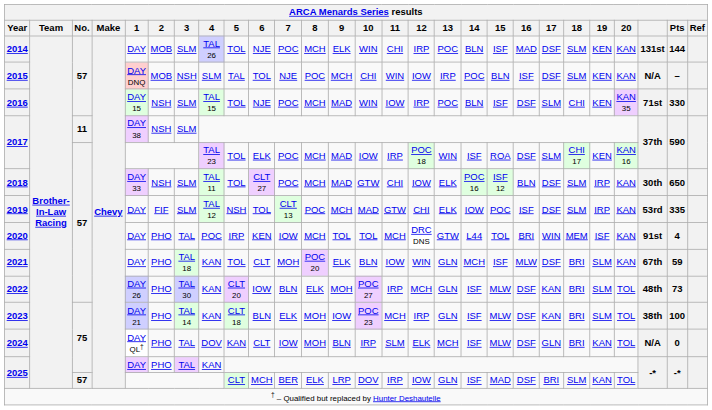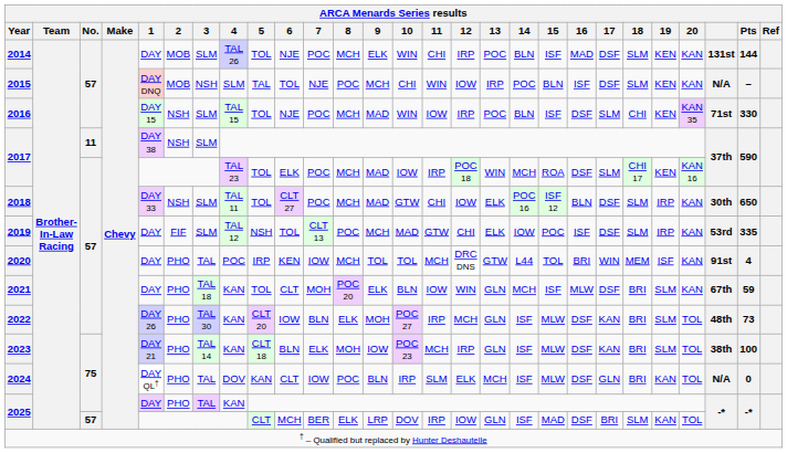 <table class="wikitable" style="text-align:center; font-size:75%">
 <tr>
 <th colspan=27><a href='#'>ARCA Menards Series</a> results</th>
 </tr>
 <tr>
 <th>Year</th>
 <th>Team</th>
 <th>No.</th>
 <th>Make</th>
 <th>1</th>
 <th>2</th>
 <th>3</th>
 <th>4</th>
 <th>5</th>
 <th>6</th>
 <th>7</th>
 <th>8</th>
 <th>9</th>
 <th>10</th>
 <th>11</th>
 <th>12</th>
 <th>13</th>
 <th>14</th>
 <th>15</th>
 <th>16</th>
 <th>17</th>
 <th>18</th>
 <th>19</th>
 <th>20</th>
 <th></th>
 <th>Pts</th>
 <th>Ref</th>
 </tr>
 <tr>
 <th><a href='#'>2014</a></th>
 <th rowspan=14><a href='#'>Brother-In-Law Racing</a></th>
 <th rowspan=3>57</th>
 <th rowspan=14><a href='#'>Chevy</a></th>
 <td><a href='#'>DAY</a></td>
 <td><a href='#'>MOB</a></td>
 <td><a href='#'>SLM</a></td>
 <td style="background:#CFCFFF;"><a href='#'>TAL</a><br><small>26</small></td>
 <td><a href='#'>TOL</a></td>
 <td><a href='#'>NJE</a></td>
 <td><a href='#'>POC</a></td>
 <td><a href='#'>MCH</a></td>
 <td><a href='#'>ELK</a></td>
 <td><a href='#'>WIN</a></td>
 <td><a href='#'>CHI</a></td>
 <td><a href='#'>IRP</a></td>
 <td><a href='#'>POC</a></td>
 <td><a href='#'>BLN</a></td>
 <td><a href='#'>ISF</a></td>
 <td><a href='#'>MAD</a></td>
 <td><a href='#'>DSF</a></td>
 <td><a href='#'>SLM</a></td>
 <td><a href='#'>KEN</a></td>
 <td><a href='#'>KAN</a></td>
 <th>131st</th>
 <th>144</th>
 <th></th>
 </tr>
 <tr>
 <th><a href='#'>2015</a></th>
 <td style="background:#FFCFCF;"><a href='#'>DAY</a><br><small>DNQ</small></td>
 <td><a href='#'>MOB</a></td>
 <td><a href='#'>NSH</a></td>
 <td><a href='#'>SLM</a></td>
 <td><a href='#'>TAL</a></td>
 <td><a href='#'>TOL</a></td>
 <td><a href='#'>NJE</a></td>
 <td><a href='#'>POC</a></td>
 <td><a href='#'>MCH</a></td>
 <td><a href='#'>CHI</a></td>
 <td><a href='#'>WIN</a></td>
 <td><a href='#'>IOW</a></td>
 <td><a href='#'>IRP</a></td>
 <td><a href='#'>POC</a></td>
 <td><a href='#'>BLN</a></td>
 <td><a href='#'>ISF</a></td>
 <td><a href='#'>DSF</a></td>
 <td><a href='#'>SLM</a></td>
 <td><a href='#'>KEN</a></td>
 <td><a href='#'>KAN</a></td>
 <th>N/A</th>
 <th>–</th>
 <th></th>
 </tr>
 <tr>
 <th><a href='#'>2016</a></th>
 <td style="background:#DFFFDF;"><a href='#'>DAY</a><br><small>15</small></td>
 <td><a href='#'>NSH</a></td>
 <td><a href='#'>SLM</a></td>
 <td style="background:#DFFFDF;"><a href='#'>TAL</a><br><small>15</small></td>
 <td><a href='#'>TOL</a></td>
 <td><a href='#'>NJE</a></td>
 <td><a href='#'>POC</a></td>
 <td><a href='#'>MCH</a></td>
 <td><a href='#'>MAD</a></td>
 <td><a href='#'>WIN</a></td>
 <td><a href='#'>IOW</a></td>
 <td><a href='#'>IRP</a></td>
 <td><a href='#'>POC</a></td>
 <td><a href='#'>BLN</a></td>
 <td><a href='#'>ISF</a></td>
 <td><a href='#'>DSF</a></td>
 <td><a href='#'>SLM</a></td>
 <td><a href='#'>CHI</a></td>
 <td><a href='#'>KEN</a></td>
 <td style="background:#EFCFFF;"><a href='#'>KAN</a><br><small>35</small></td>
 <th>71st</th>
 <th>330</th>
 <th></th>
 </tr>
 <tr>
 <th rowspan=2><a href='#'>2017</a></th>
 <th>11</th>
 <td style="background:#EFCFFF;"><a href='#'>DAY</a><br><small>38</small></td>
 <td><a href='#'>NSH</a></td>
 <td><a href='#'>SLM</a></td>
 <td colspan=17></td>
 <th rowspan=2>37th</th>
 <th rowspan=2>590</th>
 <th rowspan=2></th>
 </tr>
 <tr>
 <th rowspan=6>57</th>
 <td colspan=3></td>
 <td style="background:#EFCFFF;"><a href='#'>TAL</a><br><small>23</small></td>
 <td><a href='#'>TOL</a></td>
 <td><a href='#'>ELK</a></td>
 <td><a href='#'>POC</a></td>
 <td><a href='#'>MCH</a></td>
 <td><a href='#'>MAD</a></td>
 <td><a href='#'>IOW</a></td>
 <td><a href='#'>IRP</a></td>
 <td style="background:#DFFFDF;"><a href='#'>POC</a><br><small>18</small></td>
 <td><a href='#'>WIN</a></td>
-<td><a href='#'>ISF</a></td>
+<td><a href='#'>MCH</a></td>
 <td><a href='#'>ROA</a></td>
 <td><a href='#'>DSF</a></td>
 <td><a href='#'>SLM</a></td>
 <td style="background:#DFFFDF;"><a href='#'>CHI</a><br><small>17</small></td>
 <td><a href='#'>KEN</a></td>
 <td style="background:#DFFFDF;"><a href='#'>KAN</a><br><small>16</small></td>
 </tr>
 <tr>
 <th><a href='#'>2018</a></th>
 <td style="background:#EFCFFF;"><a href='#'>DAY</a><br><small>33</small></td>
 <td><a href='#'>NSH</a></td>
 <td><a href='#'>SLM</a></td>
 <td style="background:#DFFFDF;"><a href='#'>TAL</a><br><small>11</small></td>
 <td><a href='#'>TOL</a></td>
 <td style="background:#EFCFFF;"><a href='#'>CLT</a><br><small>27</small></td>
 <td><a href='#'>POC</a></td>
 <td><a href='#'>MCH</a></td>
 <td><a href='#'>MAD</a></td>
 <td><a href='#'>GTW</a></td>
 <td><a href='#'>CHI</a></td>
 <td><a href='#'>IOW</a></td>
 <td><a href='#'>ELK</a></td>
 <td style="background:#DFFFDF;"><a href='#'>POC</a><br><small>16</small></td>
 <td style="background:#DFFFDF;"><a href='#'>ISF</a><br><small>12</small></td>
 <td><a href='#'>BLN</a></td>
 <td><a href='#'>DSF</a></td>
 <td><a href='#'>SLM</a></td>
 <td><a href='#'>IRP</a></td>
 <td><a href='#'>KAN</a></td>
 <th>30th</th>
 <th>650</th>
 <th></th>
 </tr>
 <tr>
 <th><a href='#'>2019</a></th>
 <td><a href='#'>DAY</a></td>
 <td><a href='#'>FIF</a></td>
 <td><a href='#'>SLM</a></td>
 <td style="background:#DFFFDF;"><a href='#'>TAL</a><br><small>12</small></td>
 <td><a href='#'>NSH</a></td>
 <td><a href='#'>TOL</a></td>
 <td style="background:#DFFFDF;"><a href='#'>CLT</a><br><small>13</small></td>
 <td><a href='#'>POC</a></td>
 <td><a href='#'>MCH</a></td>
 <td><a href='#'>MAD</a></td>
 <td><a href='#'>GTW</a></td>
 <td><a href='#'>CHI</a></td>
 <td><a href='#'>ELK</a></td>
 <td><a href='#'>IOW</a></td>
 <td><a href='#'>POC</a></td>
 <td><a href='#'>ISF</a></td>
 <td><a href='#'>DSF</a></td>
 <td><a href='#'>SLM</a></td>
 <td><a href='#'>IRP</a></td>
 <td><a href='#'>KAN</a></td>
 <th>53rd</th>
 <th>335</th>
 <th></th>
 </tr>
 <tr>
 <th><a href='#'>2020</a></th>
 <td><a href='#'>DAY</a></td>
 <td><a href='#'>PHO</a></td>
 <td><a href='#'>TAL</a></td>
 <td><a href='#'>POC</a></td>
 <td><a href='#'>IRP</a></td>
 <td><a href='#'>KEN</a></td>
 <td><a href='#'>IOW</a></td>
 <td><a href='#'>MCH</a></td>
 <td><a href='#'>TOL</a></td>
 <td><a href='#'>TOL</a></td>
 <td><a href='#'>MCH</a></td>
 <td style="background:#FFFFFF;"><a href='#'>DRC</a><br><small>DNS</small></td>
 <td><a href='#'>GTW</a></td>
 <td><a href='#'>L44</a></td>
 <td><a href='#'>TOL</a></td>
 <td><a href='#'>BRI</a></td>
 <td><a href='#'>WIN</a></td>
 <td><a href='#'>MEM</a></td>
 <td><a href='#'>ISF</a></td>
 <td><a href='#'>KAN</a></td>
 <th>91st</th>
 <th>4</th>
 <th></th>
 </tr>
 <tr>
 <th><a href='#'>2021</a></th>
 <td><a href='#'>DAY</a></td>
 <td><a href='#'>PHO</a></td>
 <td style="background:#DFFFDF;"><a href='#'>TAL</a><br><small>18</small></td>
 <td><a href='#'>KAN</a></td>
 <td><a href='#'>TOL</a></td>
 <td><a href='#'>CLT</a></td>
 <td><a href='#'>MOH</a></td>
 <td style="background:#EFCFFF;"><a href='#'>POC</a><br><small>20</small></td>
 <td><a href='#'>ELK</a></td>
 <td><a href='#'>BLN</a></td>
 <td><a href='#'>IOW</a></td>
 <td><a href='#'>WIN</a></td>
 <td><a href='#'>GLN</a></td>
 <td><a href='#'>MCH</a></td>
 <td><a href='#'>ISF</a></td>
 <td><a href='#'>MLW</a></td>
 <td><a href='#'>DSF</a></td>
 <td><a href='#'>BRI</a></td>
 <td><a href='#'>SLM</a></td>
 <td><a href='#'>KAN</a></td>
 <th>67th</th>
 <th>59</th>
 <th></th>
 </tr>
 <tr>
 <th><a href='#'>2022</a></th>
 <td style="background:#CFCFFF;"><a href='#'>DAY</a><br><small>26</small></td>
 <td><a href='#'>PHO</a></td>
 <td style="background:#CFCFFF;"><a href='#'>TAL</a><br><small>30</small></td>
 <td><a href='#'>KAN</a></td>
 <td style="background:#EFCFFF;"><a href='#'>CLT</a><br><small>20</small></td>
 <td><a href='#'>IOW</a></td>
 <td><a href='#'>BLN</a></td>
 <td><a href='#'>ELK</a></td>
 <td><a href='#'>MOH</a></td>
 <td style="background:#EFCFFF;"><a href='#'>POC</a><br><small>27</small></td>
 <td><a href='#'>IRP</a></td>
 <td><a href='#'>MCH</a></td>
 <td><a href='#'>GLN</a></td>
 <td><a href='#'>ISF</a></td>
 <td><a href='#'>MLW</a></td>
 <td><a href='#'>DSF</a></td>
 <td><a href='#'>KAN</a></td>
 <td><a href='#'>BRI</a></td>
 <td><a href='#'>SLM</a></td>
 <td><a href='#'>TOL</a></td>
 <th>48th</th>
 <th>73</th>
 <th></th>
 </tr>
 <tr>
 <th><a href='#'>2023</a></th>
 <th rowspan=3>75</th>
 <td style="background:#CFCFFF;"><a href='#'>DAY</a><br><small>21</small></td>
 <td><a href='#'>PHO</a></td>
 <td style="background:#DFFFDF;"><a href='#'>TAL</a><br><small>14</small></td>
 <td><a href='#'>KAN</a></td>
 <td style="background:#DFFFDF;"><a href='#'>CLT</a><br><small>18</small></td>
 <td><a href='#'>BLN</a></td>
 <td><a href='#'>ELK</a></td>
 <td><a href='#'>MOH</a></td>
 <td><a href='#'>IOW</a></td>
 <td style="background:#EFCFFF;"><a href='#'>POC</a><br><small>23</small></td>
 <td><a href='#'>MCH</a></td>
 <td><a href='#'>IRP</a></td>
 <td><a href='#'>GLN</a></td>
 <td><a href='#'>ISF</a></td>
 <td><a href='#'>MLW</a></td>
 <td><a href='#'>DSF</a></td>
 <td><a href='#'>KAN</a></td>
 <td><a href='#'>BRI</a></td>
 <td><a href='#'>SLM</a></td>
 <td><a href='#'>TOL</a></td>
 <th>38th</th>
 <th>100</th>
 <th></th>
 </tr>
 <tr>
 <th><a href='#'>2024</a></th>
 <td style="background:#FFFFFF;"><a href='#'>DAY</a><br><small>QL<sup>†</sup></small></td>
 <td><a href='#'>PHO</a></td>
 <td><a href='#'>TAL</a></td>
 <td><a href='#'>DOV</a></td>
 <td><a href='#'>KAN</a></td>
 <td><a href='#'>CLT</a></td>
 <td><a href='#'>IOW</a></td>
-<td><a href='#'>MOH</a></td>
+<td><a href='#'>POC</a></td>
 <td><a href='#'>BLN</a></td>
 <td><a href='#'>IRP</a></td>
 <td><a href='#'>SLM</a></td>
 <td><a href='#'>ELK</a></td>
 <td><a href='#'>MCH</a></td>
 <td><a href='#'>ISF</a></td>
 <td><a href='#'>MLW</a></td>
 <td><a href='#'>DSF</a></td>
 <td><a href='#'>GLN</a></td>
 <td><a href='#'>BRI</a></td>
 <td><a href='#'>KAN</a></td>
 <td><a href='#'>TOL</a></td>
 <th>N/A</th>
 <th>0</th>
 <th></th>
 </tr>
 <tr>
 <th rowspan=2><a href='#'>2025</a></th>
 <td style="background:#EFCFFF;"><a href='#'>DAY</a><br></td>
 <td><a href='#'>PHO</a></td>
 <td style="background:#EFCFFF;"><a href='#'>TAL</a><br></td>
 <td><a href='#'>KAN</a></td>
 <td colspan=16></td>
 <th rowspan=2>-*</th>
 <th rowspan=2>-*</th>
 <th rowspan=2></th>
 </tr>
 <tr>
 <th>57</th>
 <td colspan=4></td>
 <td style="background:#DFFFDF;"><a href='#'>CLT</a><br></td>
 <td><a href='#'>MCH</a></td>
 <td><a href='#'>BER</a></td>
 <td><a href='#'>ELK</a></td>
 <td><a href='#'>LRP</a></td>
 <td><a href='#'>DOV</a></td>
 <td><a href='#'>IRP</a></td>
 <td><a href='#'>IOW</a></td>
 <td><a href='#'>GLN</a></td>
 <td><a href='#'>ISF</a></td>
 <td><a href='#'>MAD</a></td>
 <td><a href='#'>DSF</a></td>
 <td><a href='#'>BRI</a></td>
 <td><a href='#'>SLM</a></td>
 <td><a href='#'>KAN</a></td>
 <td><a href='#'>TOL</a></td>
 </tr>
 <tr>
 <td colspan=32><small><sup>†</sup> – Qualified but replaced by <a href='#'>Hunter Deshautelle</a></small></td>
 </tr>
 </table>
